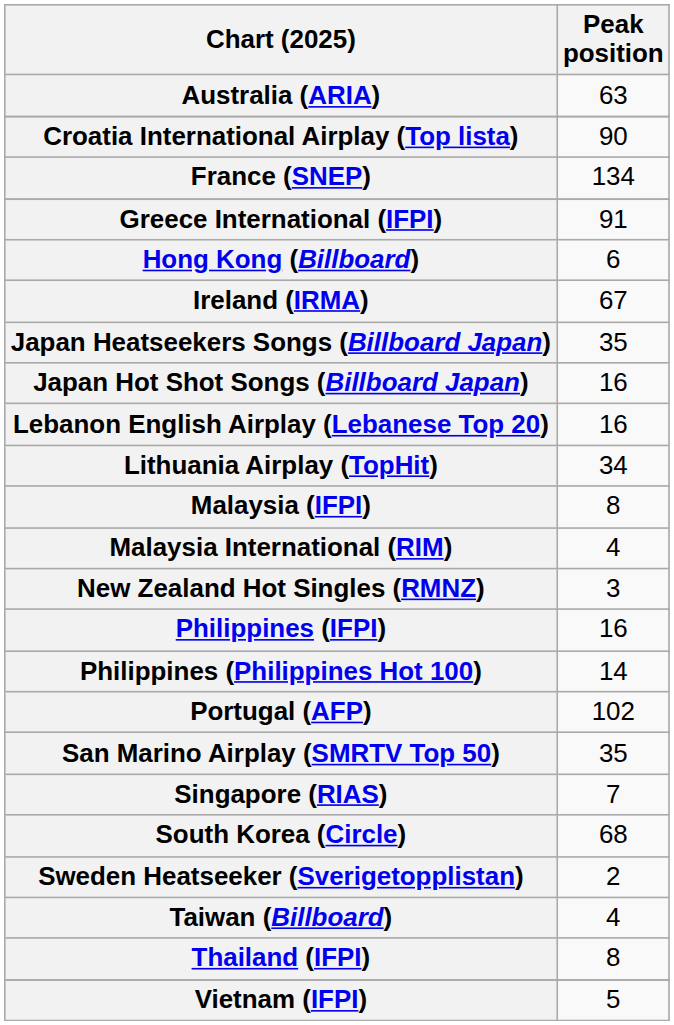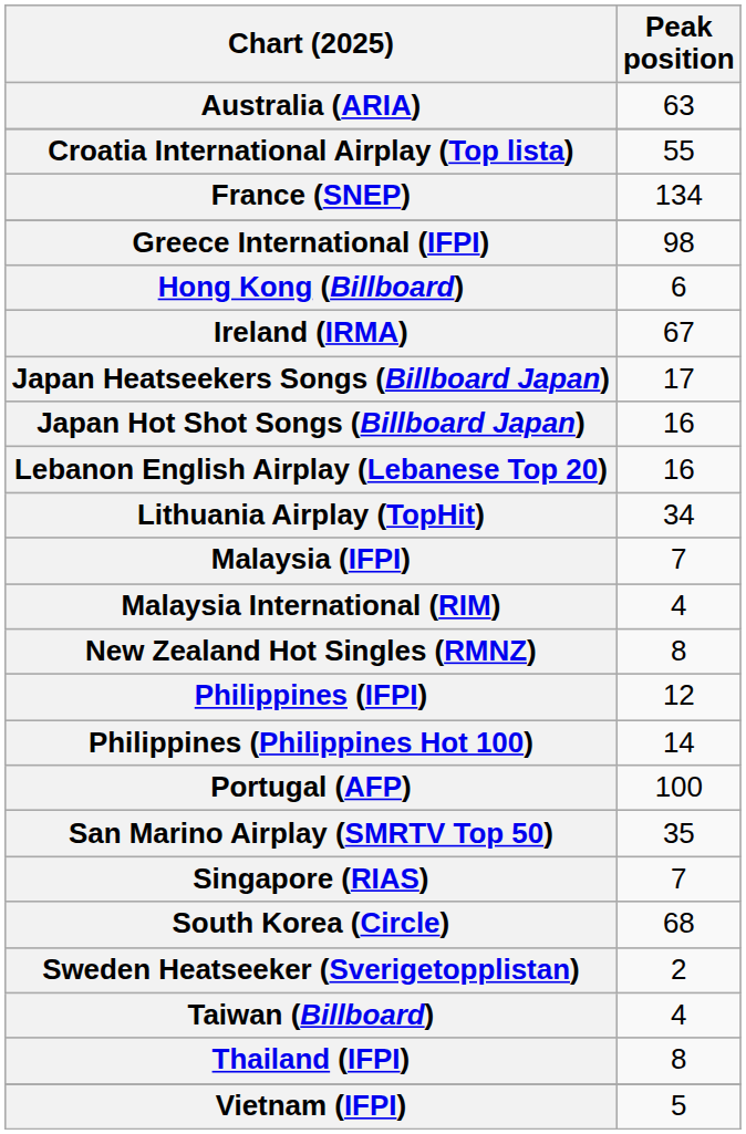 <table class="wikitable sortable plainrowheaders" style="text-align:center">
 <tr>
 <th scope="col">Chart (2025)</th>
 <th scope="col">Peak<br>position</th>
 </tr>
 <tr>
 <th scope="row">Australia (<a href='#'>ARIA</a>)</th>
 <td>63</td>
 </tr>
 <tr>
 </tr>
 <tr>
 <th scope="row">Croatia International Airplay (<a href='#'>Top lista</a>)</th>
-<td>90</td>
+<td>55</td>
 </tr>
 <tr>
 <th scope="row">France (<a href='#'>SNEP</a>)</th>
 <td>134</td>
 </tr>
 <tr>
 </tr>
 <tr>
 <th scope="row">Greece International (<a href='#'>IFPI</a>)</th>
-<td>91</td>
+<td>98</td>
 </tr>
 <tr>
 <th scope="row"><a href='#'>Hong Kong</a> (<em><a href='#'>Billboard</a></em>)</th>
 <td>6</td>
 </tr>
 <tr>
 <th scope="row">Ireland (<a href='#'>IRMA</a>)</th>
 <td>67</td>
 </tr>
 <tr>
 <th scope="row">Japan Heatseekers Songs (<em><a href='#'>Billboard Japan</a></em>)</th>
-<td>35</td>
+<td>17</td>
 </tr>
 <tr>
 <th scope="row">Japan Hot Shot Songs (<em><a href='#'>Billboard Japan</a></em>)</th>
 <td>16</td>
 </tr>
 <tr>
 <th scope="row">Lebanon English Airplay (<a href='#'>Lebanese Top 20</a>)</th>
 <td>16</td>
 </tr>
 <tr>
 <th scope="row">Lithuania Airplay (<a href='#'>TopHit</a>)</th>
 <td>34</td>
 </tr>
 <tr>
 <th scope="row">Malaysia (<a href='#'>IFPI</a>)</th>
-<td>8</td>
+<td>7</td>
 </tr>
 <tr>
 <th scope="row">Malaysia International (<a href='#'>RIM</a>)</th>
 <td>4</td>
 </tr>
 <tr>
 <th scope="row">New Zealand Hot Singles (<a href='#'>RMNZ</a>)</th>
-<td>3</td>
+<td>8</td>
 </tr>
 <tr>
 <th scope="row"><a href='#'>Philippines</a> (<a href='#'>IFPI</a>)</th>
-<td>16</td>
+<td>12</td>
 </tr>
 <tr>
 <th scope="row">Philippines (<a href='#'>Philippines Hot 100</a>)</th>
 <td>14</td>
 </tr>
 <tr>
 <th scope="row">Portugal (<a href='#'>AFP</a>)</th>
-<td>102</td>
+<td>100</td>
 </tr>
 <tr>
 <th scope="row">San Marino Airplay (<a href='#'>SMRTV Top 50</a>)</th>
 <td>35</td>
 </tr>
 <tr>
 <th scope="row">Singapore (<a href='#'>RIAS</a>)</th>
 <td>7</td>
 </tr>
 <tr>
 <th scope="row">South Korea (<a href='#'>Circle</a>)</th>
 <td>68</td>
 </tr>
 <tr>
 <th scope="row">Sweden Heatseeker (<a href='#'>Sverigetopplistan</a>)</th>
 <td>2</td>
 </tr>
 <tr>
 <th scope="row">Taiwan (<em><a href='#'>Billboard</a></em>)</th>
 <td>4</td>
 </tr>
 <tr>
 <th scope="row"><a href='#'>Thailand</a> (<a href='#'>IFPI</a>)</th>
 <td>8</td>
 </tr>
 <tr>
 </tr>
 <tr>
 </tr>
 <tr>
 </tr>
 <tr>
 <th scope="row">Vietnam (<a href='#'>IFPI</a>)</th>
 <td>5</td>
 </tr>
 </table>
